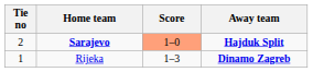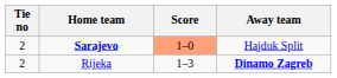 <table class="wikitable" style="text-align: center">
 <tr>
 <th width=40>Tie no</th>
 <th width=150>Home team</th>
 <th width=80>Score</th>
 <th width=150>Away team</th>
 </tr>
 <tr>
 <td>2</td>
 <td><strong><a href='#'>Sarajevo</a></strong></td>
 <td style="background: lightsalmon;">1–0</td>
-<td><strong><a href='#'>Hajduk Split</a></strong></td>
+<td><a href='#'>Hajduk Split</a></td>
 </tr>
 <tr>
-<td>1</td>
+<td>2</td>
 <td><a href='#'>Rijeka</a></td>
 <td>1–3</td>
 <td><strong><a href='#'>Dinamo Zagreb</a></strong></td>
 </tr>
 </table>
